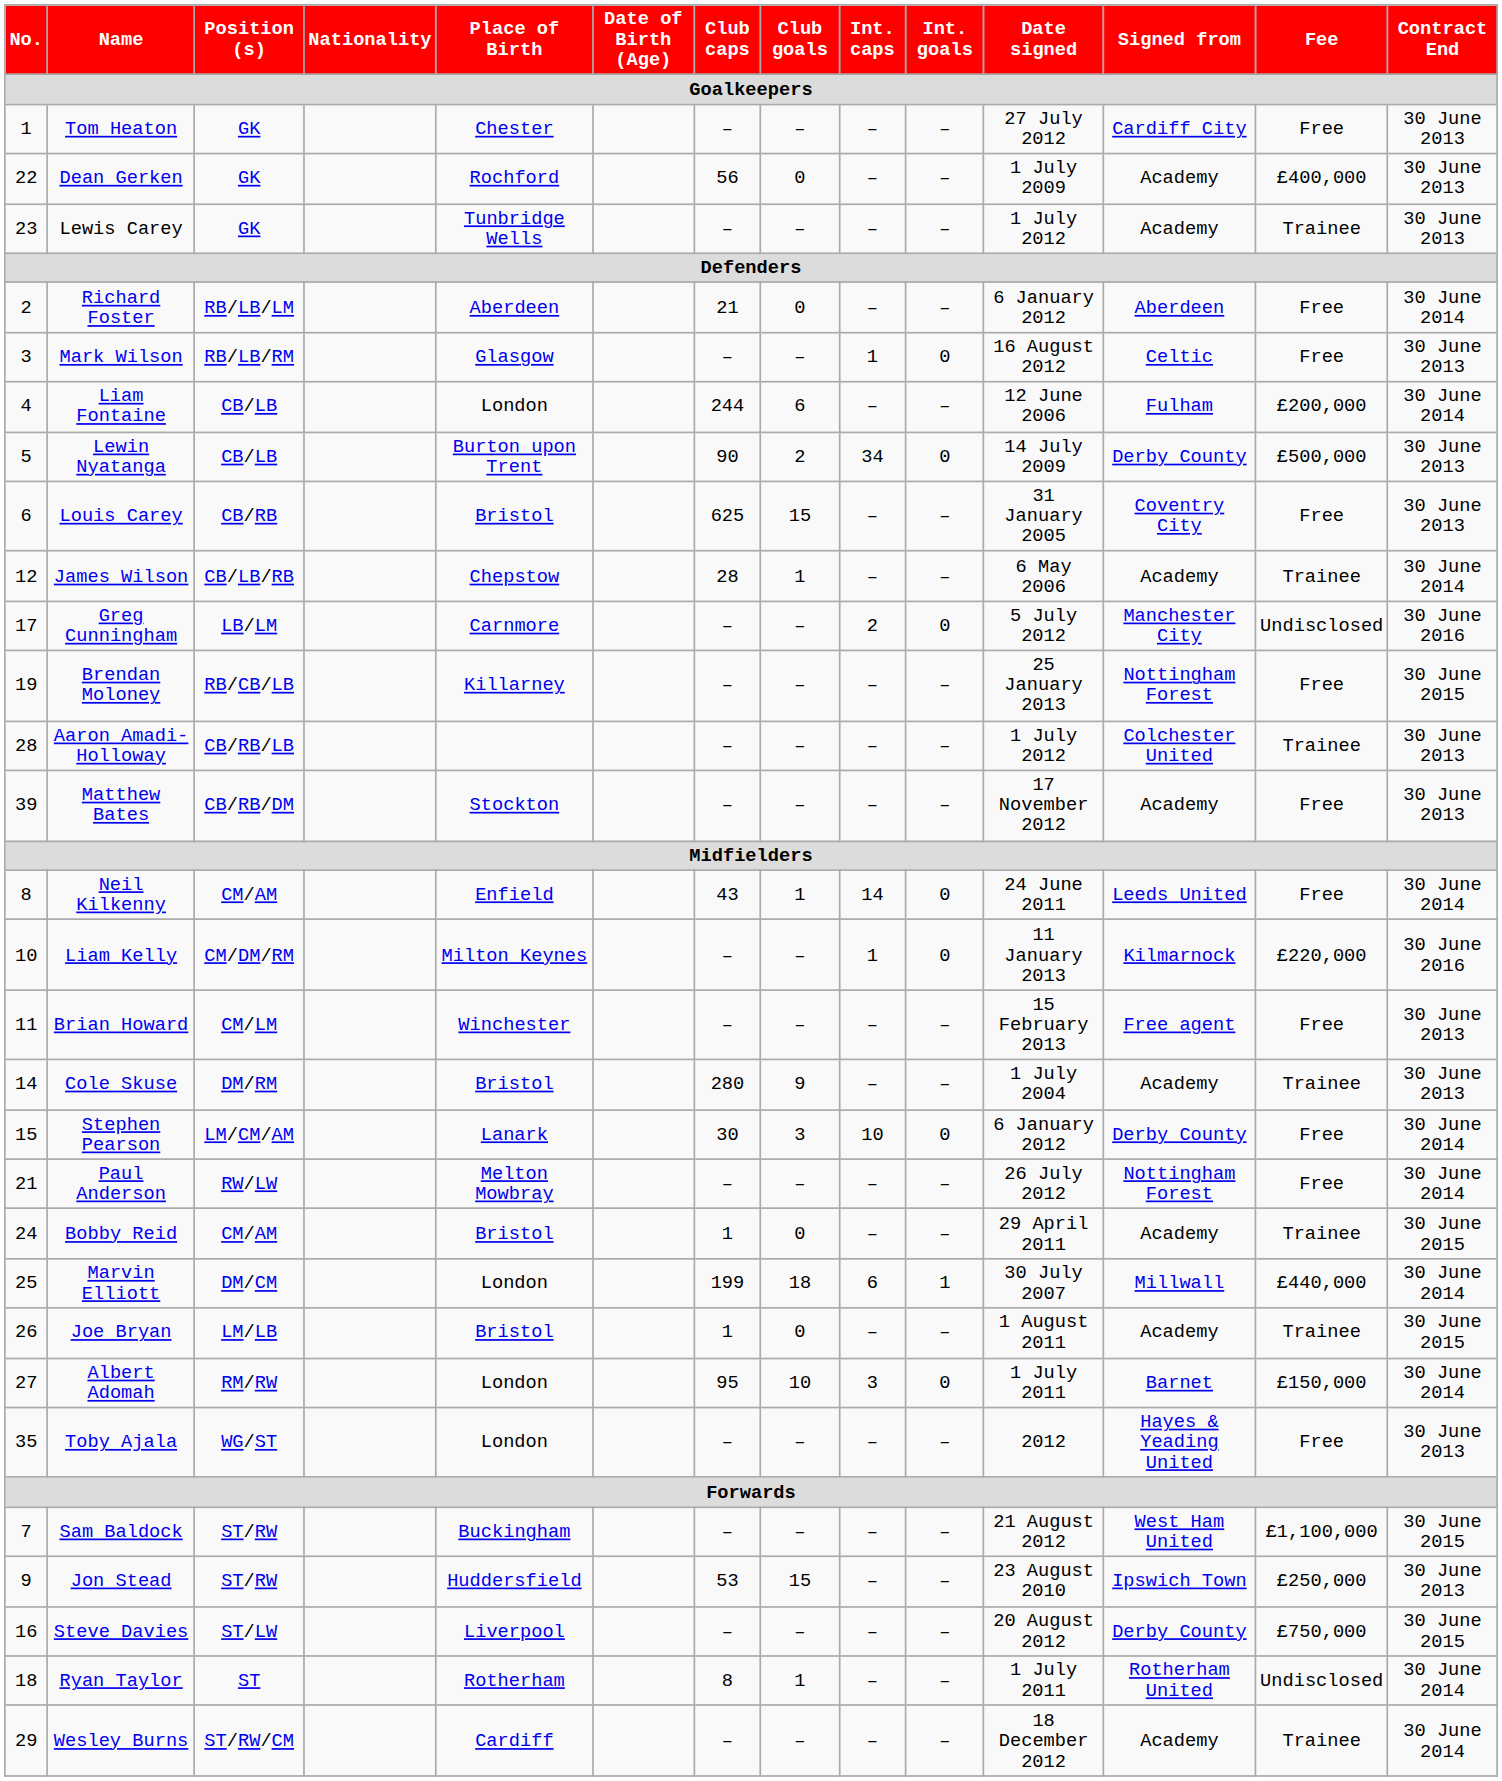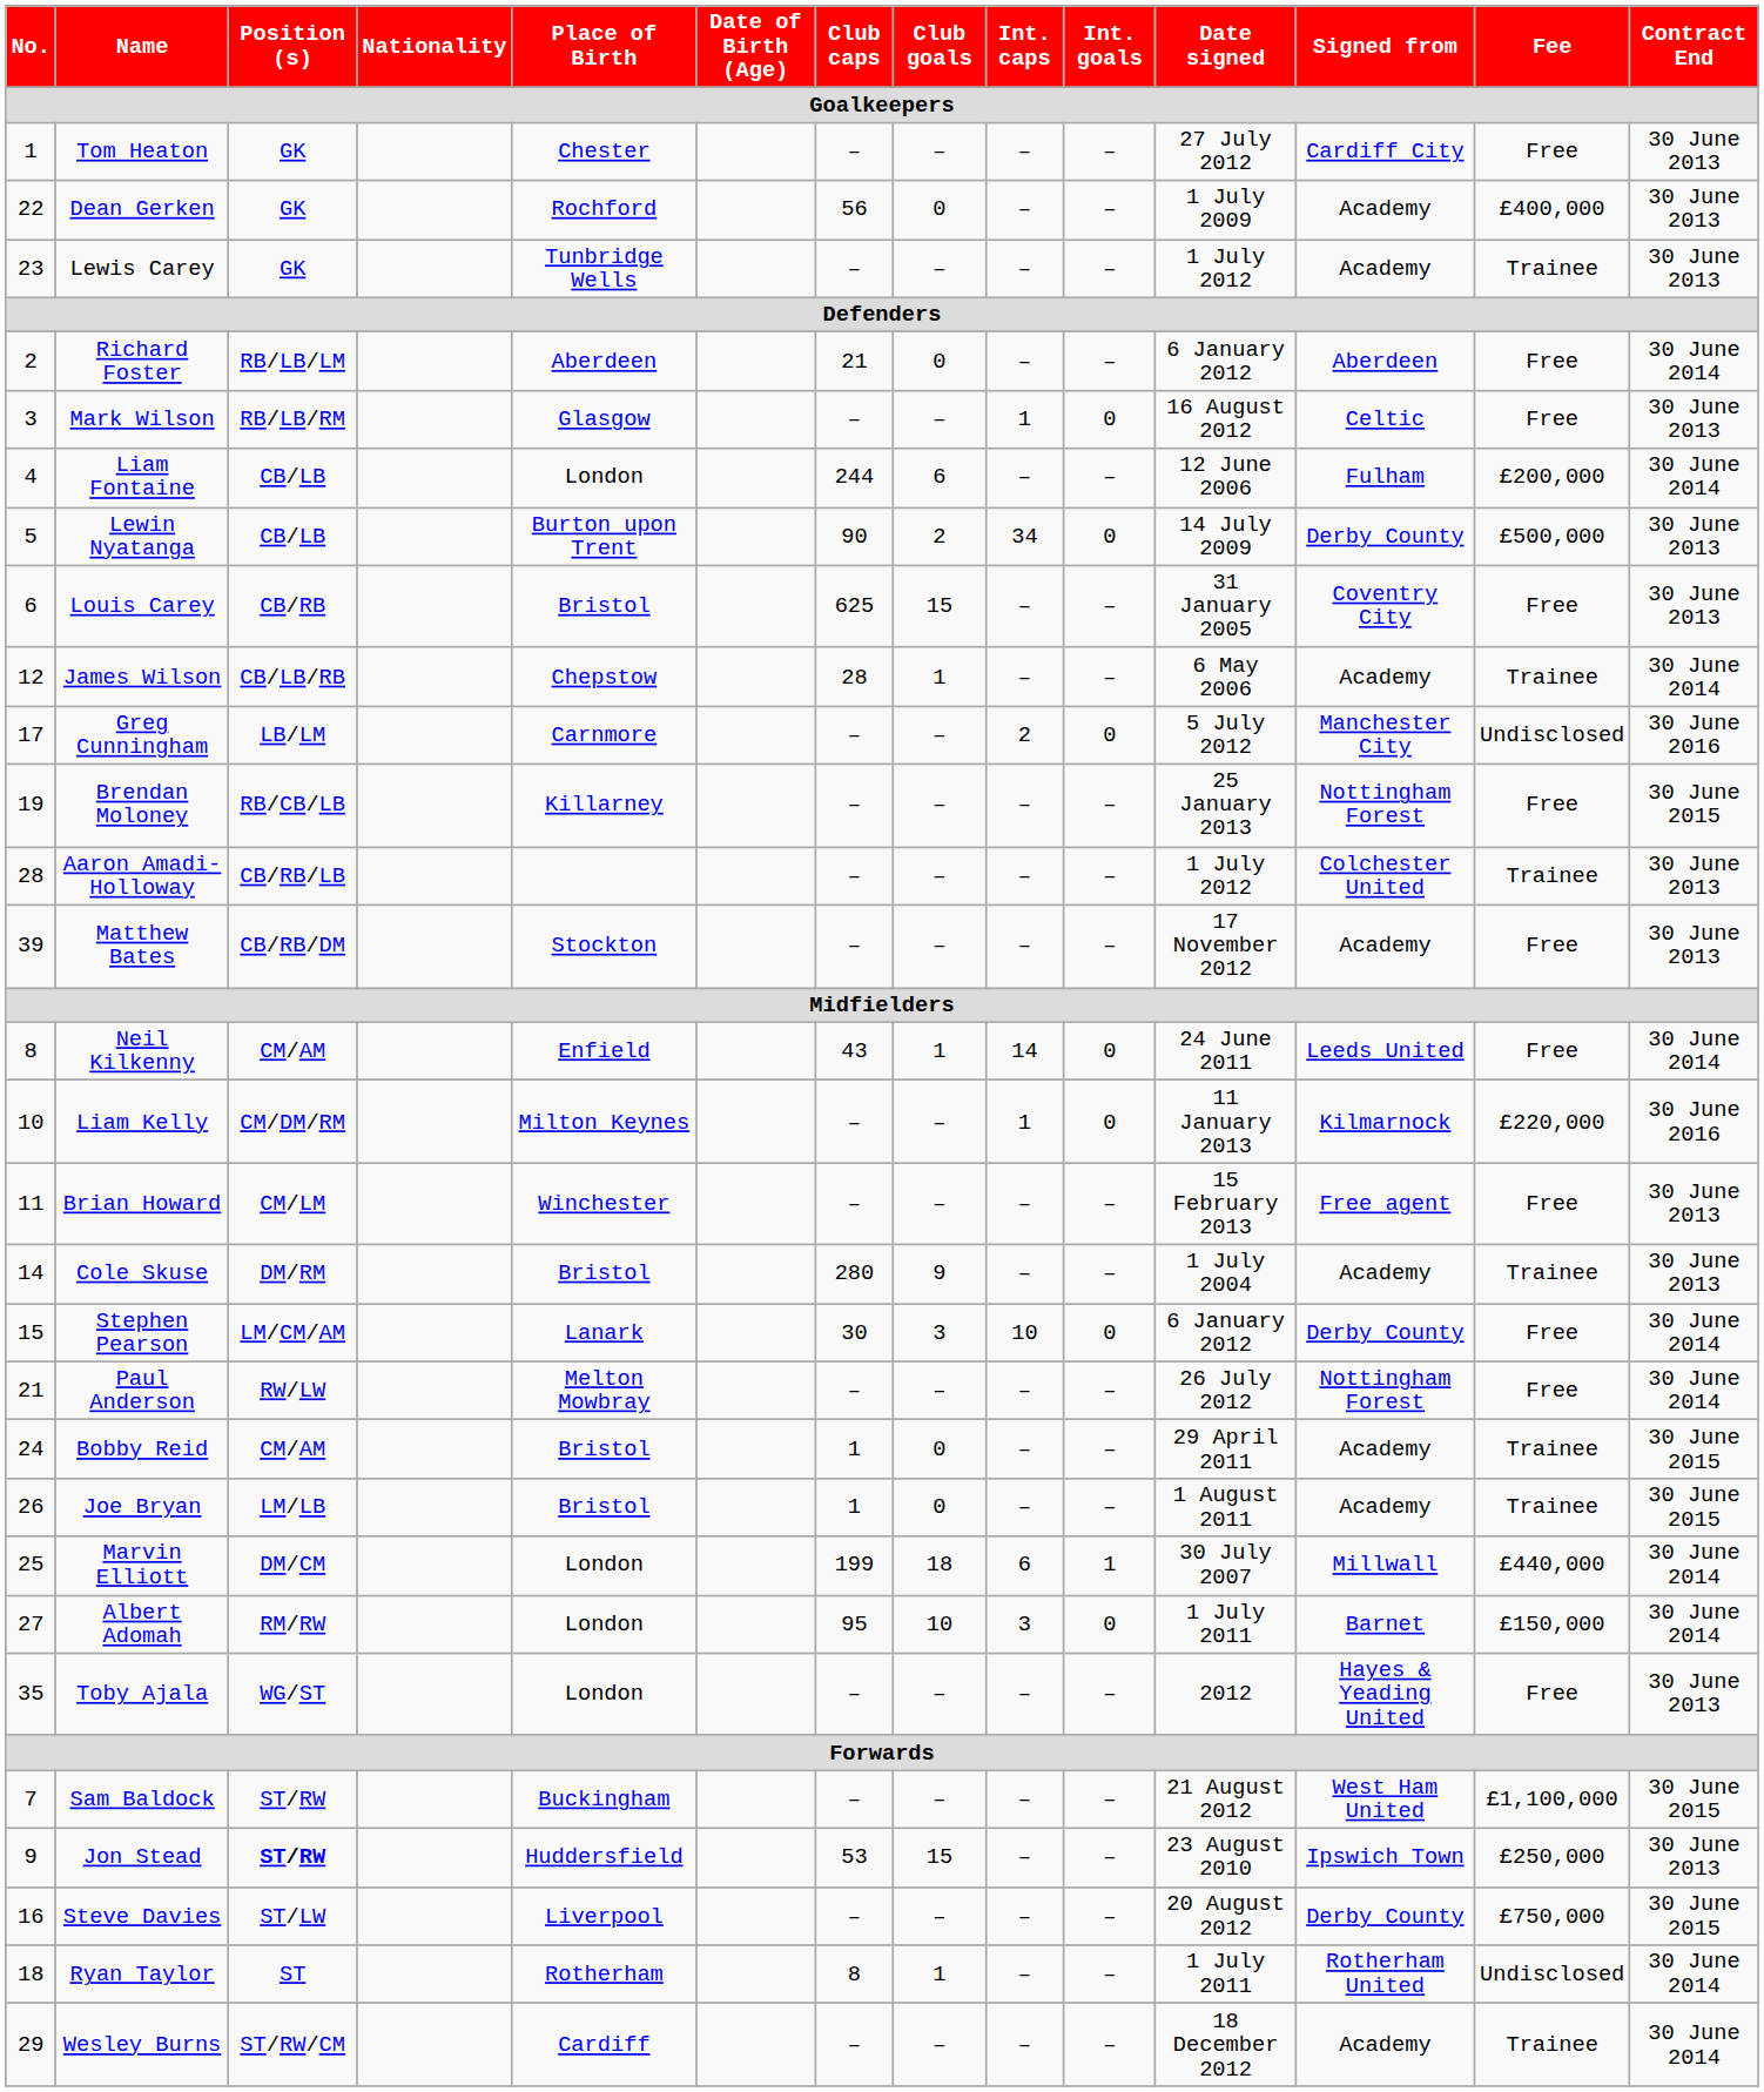 <table class="wikitable" style="text-align:center; font-size:85%; width:100%;">
 <tr>
 <th style="background:#FF0000; color:#ffffff; text-align:center;">No.</th>
 <th style="background:#FF0000; color:#ffffff; text-align:center;">Name</th>
 <th style="background:#FF0000; color:#ffffff; text-align:center;">Position (s)</th>
 <th style="background:#FF0000; color:#ffffff; text-align:center;">Nationality</th>
 <th style="background:#FF0000; color:#ffffff; text-align:center;">Place of Birth</th>
 <th style="background:#FF0000; color:#ffffff; text-align:center;">Date of Birth (Age)</th>
 <th style="background:#FF0000; color:#ffffff; text-align:center;">Club caps</th>
 <th style="background:#FF0000; color:#ffffff; text-align:center;">Club goals</th>
 <th style="background:#FF0000; color:#ffffff; text-align:center;">Int. caps</th>
 <th style="background:#FF0000; color:#ffffff; text-align:center;">Int. goals</th>
 <th style="background:#FF0000; color:#ffffff; text-align:center;">Date signed</th>
 <th style="background:#FF0000; color:#ffffff; text-align:center;">Signed from</th>
 <th style="background:#FF0000; color:#ffffff; text-align:center;">Fee</th>
 <th style="background:#FF0000; color:#ffffff; text-align:center;">Contract End</th>
 </tr>
 <tr>
 <th colspan="14" style="background:#dcdcdc; text-align:center;">Goalkeepers</th>
 </tr>
 <tr>
 <td>1</td>
 <td><a href='#'>Tom Heaton</a></td>
 <td><a href='#'>GK</a></td>
 <td></td>
 <td><a href='#'>Chester</a></td>
 <td></td>
 <td>–</td>
 <td>–</td>
 <td>–</td>
 <td>–</td>
 <td>27 July 2012</td>
 <td><a href='#'>Cardiff City</a></td>
 <td>Free</td>
 <td>30 June 2013</td>
 </tr>
 <tr>
 <td>22</td>
 <td><a href='#'>Dean Gerken</a></td>
 <td><a href='#'>GK</a></td>
 <td></td>
 <td><a href='#'>Rochford</a></td>
 <td></td>
 <td>56</td>
 <td>0</td>
 <td>–</td>
 <td>–</td>
 <td>1 July 2009</td>
 <td>Academy</td>
 <td>£400,000</td>
 <td>30 June 2013</td>
 </tr>
 <tr>
 <td>23</td>
 <td>Lewis Carey</td>
 <td><a href='#'>GK</a></td>
 <td></td>
 <td><a href='#'>Tunbridge Wells</a></td>
 <td></td>
 <td>–</td>
 <td>–</td>
 <td>–</td>
 <td>–</td>
 <td>1 July 2012</td>
 <td>Academy</td>
 <td>Trainee</td>
 <td>30 June 2013</td>
 </tr>
 <tr>
 <th colspan="14" style="background:#dcdcdc; text-align:center;">Defenders</th>
 </tr>
 <tr>
 <td>2</td>
 <td><a href='#'>Richard Foster</a></td>
 <td><a href='#'>RB</a>/<a href='#'>LB</a>/<a href='#'>LM</a></td>
 <td></td>
 <td><a href='#'>Aberdeen</a></td>
 <td></td>
 <td>21</td>
 <td>0</td>
 <td>–</td>
 <td>–</td>
 <td>6 January 2012</td>
 <td><a href='#'>Aberdeen</a></td>
 <td>Free</td>
 <td>30 June 2014</td>
 </tr>
 <tr>
 <td>3</td>
 <td><a href='#'>Mark Wilson</a></td>
 <td><a href='#'>RB</a>/<a href='#'>LB</a>/<a href='#'>RM</a></td>
 <td></td>
 <td><a href='#'>Glasgow</a></td>
 <td></td>
 <td>–</td>
 <td>–</td>
 <td>1</td>
 <td>0</td>
 <td>16 August 2012</td>
 <td><a href='#'>Celtic</a></td>
 <td>Free</td>
 <td>30 June 2013</td>
 </tr>
 <tr>
 <td>4</td>
 <td><a href='#'>Liam Fontaine</a></td>
 <td><a href='#'>CB</a>/<a href='#'>LB</a></td>
 <td></td>
 <td>London</td>
 <td></td>
 <td>244</td>
 <td>6</td>
 <td>–</td>
 <td>–</td>
 <td>12 June 2006</td>
 <td><a href='#'>Fulham</a></td>
 <td>£200,000</td>
 <td>30 June 2014</td>
 </tr>
 <tr>
 <td>5</td>
 <td><a href='#'>Lewin Nyatanga</a></td>
 <td><a href='#'>CB</a>/<a href='#'>LB</a></td>
 <td></td>
 <td><a href='#'>Burton upon Trent</a> </td>
 <td></td>
 <td>90</td>
 <td>2</td>
 <td>34</td>
 <td>0</td>
 <td>14 July 2009</td>
 <td><a href='#'>Derby County</a></td>
 <td>£500,000</td>
 <td>30 June 2013</td>
 </tr>
 <tr>
 <td>6</td>
 <td><a href='#'>Louis Carey</a></td>
 <td><a href='#'>CB</a>/<a href='#'>RB</a></td>
 <td></td>
 <td><a href='#'>Bristol</a> </td>
 <td></td>
 <td>625</td>
 <td>15</td>
 <td>–</td>
 <td>–</td>
 <td>31 January 2005</td>
 <td><a href='#'>Coventry City</a></td>
 <td>Free</td>
 <td>30 June 2013</td>
 </tr>
 <tr>
 <td>12</td>
 <td><a href='#'>James Wilson</a></td>
 <td><a href='#'>CB</a>/<a href='#'>LB</a>/<a href='#'>RB</a></td>
 <td></td>
 <td><a href='#'>Chepstow</a></td>
 <td></td>
 <td>28</td>
 <td>1</td>
 <td>–</td>
 <td>–</td>
 <td>6 May 2006</td>
 <td>Academy</td>
 <td>Trainee</td>
 <td>30 June 2014</td>
 </tr>
 <tr>
 <td>17</td>
 <td><a href='#'>Greg Cunningham</a></td>
 <td><a href='#'>LB</a>/<a href='#'>LM</a></td>
 <td></td>
 <td><a href='#'>Carnmore</a></td>
 <td></td>
 <td>–</td>
 <td>–</td>
 <td>2</td>
 <td>0</td>
 <td>5 July 2012</td>
 <td><a href='#'>Manchester City</a></td>
 <td>Undisclosed</td>
 <td>30 June 2016</td>
 </tr>
 <tr>
 <td>19</td>
 <td><a href='#'>Brendan Moloney</a></td>
 <td><a href='#'>RB</a>/<a href='#'>CB</a>/<a href='#'>LB</a></td>
 <td></td>
 <td><a href='#'>Killarney</a></td>
 <td></td>
 <td>–</td>
 <td>–</td>
 <td>–</td>
 <td>–</td>
 <td>25 January 2013</td>
 <td><a href='#'>Nottingham Forest</a></td>
 <td>Free</td>
 <td>30 June 2015</td>
 </tr>
 <tr>
 <td>28</td>
 <td><a href='#'>Aaron Amadi-Holloway</a></td>
 <td><a href='#'>CB</a>/<a href='#'>RB</a>/<a href='#'>LB</a></td>
 <td></td>
 <td></td>
 <td></td>
 <td>–</td>
 <td>–</td>
 <td>–</td>
 <td>–</td>
 <td>1 July 2012</td>
 <td><a href='#'>Colchester United</a></td>
 <td>Trainee</td>
 <td>30 June 2013</td>
 </tr>
 <tr>
 <td>39</td>
 <td><a href='#'>Matthew Bates</a></td>
 <td><a href='#'>CB</a>/<a href='#'>RB</a>/<a href='#'>DM</a></td>
 <td></td>
 <td><a href='#'>Stockton</a></td>
 <td></td>
 <td>–</td>
 <td>–</td>
 <td>–</td>
 <td>–</td>
 <td>17 November 2012</td>
 <td>Academy</td>
 <td>Free</td>
 <td>30 June 2013</td>
 </tr>
 <tr>
 <th colspan="14" style="background:#dcdcdc; text-align:center;">Midfielders</th>
 </tr>
 <tr>
 <td>8</td>
 <td><a href='#'>Neil Kilkenny</a></td>
 <td><a href='#'>CM</a>/<a href='#'>AM</a></td>
 <td></td>
 <td><a href='#'>Enfield</a> </td>
 <td></td>
 <td>43</td>
 <td>1</td>
 <td>14</td>
 <td>0</td>
 <td>24 June 2011</td>
 <td><a href='#'>Leeds United</a></td>
 <td>Free</td>
 <td>30 June 2014</td>
 </tr>
 <tr>
 <td>10</td>
 <td><a href='#'>Liam Kelly</a></td>
 <td><a href='#'>CM</a>/<a href='#'>DM</a>/<a href='#'>RM</a></td>
 <td></td>
 <td><a href='#'>Milton Keynes</a> </td>
 <td></td>
 <td>–</td>
 <td>–</td>
 <td>1</td>
 <td>0</td>
 <td>11 January 2013</td>
 <td><a href='#'>Kilmarnock</a></td>
 <td>£220,000</td>
 <td>30 June 2016</td>
 </tr>
 <tr>
 <td>11</td>
 <td><a href='#'>Brian Howard</a></td>
 <td><a href='#'>CM</a>/<a href='#'>LM</a></td>
 <td></td>
 <td><a href='#'>Winchester</a></td>
 <td></td>
 <td>–</td>
 <td>–</td>
 <td>–</td>
 <td>–</td>
 <td>15 February 2013</td>
 <td><a href='#'>Free agent</a></td>
 <td>Free</td>
 <td>30 June 2013</td>
 </tr>
 <tr>
 <td>14</td>
 <td><a href='#'>Cole Skuse</a></td>
 <td><a href='#'>DM</a>/<a href='#'>RM</a></td>
 <td></td>
 <td><a href='#'>Bristol</a></td>
 <td></td>
 <td>280</td>
 <td>9</td>
 <td>–</td>
 <td>–</td>
 <td>1 July 2004</td>
 <td>Academy</td>
 <td>Trainee</td>
 <td>30 June 2013</td>
 </tr>
 <tr>
 <td>15</td>
 <td><a href='#'>Stephen Pearson</a></td>
 <td><a href='#'>LM</a>/<a href='#'>CM</a>/<a href='#'>AM</a></td>
 <td></td>
 <td><a href='#'>Lanark</a></td>
 <td></td>
 <td>30</td>
 <td>3</td>
 <td>10</td>
 <td>0</td>
 <td>6 January 2012</td>
 <td><a href='#'>Derby County</a></td>
 <td>Free</td>
 <td>30 June 2014</td>
 </tr>
 <tr>
 <td>21</td>
 <td><a href='#'>Paul Anderson</a></td>
 <td><a href='#'>RW</a>/<a href='#'>LW</a></td>
 <td></td>
 <td><a href='#'>Melton Mowbray</a></td>
 <td></td>
 <td>–</td>
 <td>–</td>
 <td>–</td>
 <td>–</td>
 <td>26 July 2012</td>
 <td><a href='#'>Nottingham Forest</a></td>
 <td>Free</td>
 <td>30 June 2014</td>
 </tr>
 <tr>
 <td>24</td>
 <td><a href='#'>Bobby Reid</a></td>
 <td><a href='#'>CM</a>/<a href='#'>AM</a></td>
 <td></td>
 <td><a href='#'>Bristol</a></td>
 <td></td>
 <td>1</td>
 <td>0</td>
 <td>–</td>
 <td>–</td>
 <td>29 April 2011</td>
 <td>Academy</td>
 <td>Trainee</td>
 <td>30 June 2015</td>
 </tr>
 <tr>
+<td>26</td>
+<td><a href='#'>Joe Bryan</a></td>
+<td><a href='#'>LM</a>/<a href='#'>LB</a></td>
+<td></td>
+<td><a href='#'>Bristol</a></td>
+<td></td>
+<td>1</td>
+<td>0</td>
+<td>–</td>
+<td>–</td>
+<td>1 August 2011</td>
+<td>Academy</td>
+<td>Trainee</td>
+<td>30 June 2015</td>
+</tr>
+<tr>
 <td>25</td>
 <td><a href='#'>Marvin Elliott</a></td>
 <td><a href='#'>DM</a>/<a href='#'>CM</a></td>
 <td></td>
 <td>London </td>
 <td></td>
 <td>199</td>
 <td>18</td>
 <td>6</td>
 <td>1</td>
 <td>30 July 2007</td>
 <td><a href='#'>Millwall</a></td>
 <td>£440,000</td>
 <td>30 June 2014</td>
-</tr>
-<tr>
-<td>26</td>
-<td><a href='#'>Joe Bryan</a></td>
-<td><a href='#'>LM</a>/<a href='#'>LB</a></td>
-<td></td>
-<td><a href='#'>Bristol</a></td>
-<td></td>
-<td>1</td>
-<td>0</td>
-<td>–</td>
-<td>–</td>
-<td>1 August 2011</td>
-<td>Academy</td>
-<td>Trainee</td>
-<td>30 June 2015</td>
 </tr>
 <tr>
 <td>27</td>
 <td><a href='#'>Albert Adomah</a></td>
 <td><a href='#'>RM</a>/<a href='#'>RW</a></td>
 <td></td>
 <td>London </td>
 <td></td>
 <td>95</td>
 <td>10</td>
 <td>3</td>
 <td>0</td>
 <td>1 July 2011</td>
 <td><a href='#'>Barnet</a></td>
 <td>£150,000</td>
 <td>30 June 2014</td>
 </tr>
 <tr>
 <td>35</td>
 <td><a href='#'>Toby Ajala</a></td>
 <td><a href='#'>WG</a>/<a href='#'>ST</a></td>
 <td></td>
 <td>London</td>
 <td></td>
 <td>–</td>
 <td>–</td>
 <td>–</td>
 <td>–</td>
 <td>2012</td>
 <td><a href='#'>Hayes & Yeading United</a></td>
 <td>Free</td>
 <td>30 June 2013</td>
 </tr>
 <tr>
 <th colspan="14" style="background:#dcdcdc; text-align:center;">Forwards</th>
 </tr>
 <tr>
 <td>7</td>
 <td><a href='#'>Sam Baldock</a></td>
 <td><a href='#'>ST</a>/<a href='#'>RW</a></td>
 <td></td>
 <td><a href='#'>Buckingham</a></td>
 <td></td>
 <td>–</td>
 <td>–</td>
 <td>–</td>
 <td>–</td>
 <td>21 August 2012</td>
 <td><a href='#'>West Ham United</a></td>
 <td>£1,100,000</td>
 <td>30 June 2015</td>
 </tr>
 <tr>
 <td>9</td>
 <td><a href='#'>Jon Stead</a></td>
-<td><a href='#'>ST</a>/<a href='#'>RW</a></td>
+<td><strong><a href='#'>ST</a>/<a href='#'>RW</a></strong></td>
 <td></td>
 <td><a href='#'>Huddersfield</a></td>
 <td></td>
 <td>53</td>
 <td>15</td>
 <td>–</td>
 <td>–</td>
 <td>23 August 2010</td>
 <td><a href='#'>Ipswich Town</a></td>
 <td>£250,000</td>
 <td>30 June 2013</td>
 </tr>
 <tr>
 <td>16</td>
 <td><a href='#'>Steve Davies</a></td>
 <td><a href='#'>ST</a>/<a href='#'>LW</a></td>
 <td></td>
 <td><a href='#'>Liverpool</a></td>
 <td></td>
 <td>–</td>
 <td>–</td>
 <td>–</td>
 <td>–</td>
 <td>20 August 2012</td>
 <td><a href='#'>Derby County</a></td>
 <td>£750,000</td>
 <td>30 June 2015</td>
 </tr>
 <tr>
 <td>18</td>
 <td><a href='#'>Ryan Taylor</a></td>
 <td><a href='#'>ST</a></td>
 <td></td>
 <td><a href='#'>Rotherham</a></td>
 <td></td>
 <td>8</td>
 <td>1</td>
 <td>–</td>
 <td>–</td>
 <td>1 July 2011</td>
 <td><a href='#'>Rotherham United</a></td>
 <td>Undisclosed</td>
 <td>30 June 2014</td>
 </tr>
 <tr>
 <td>29</td>
 <td><a href='#'>Wesley Burns</a></td>
 <td><a href='#'>ST</a>/<a href='#'>RW</a>/<a href='#'>CM</a></td>
 <td></td>
 <td><a href='#'>Cardiff</a></td>
 <td></td>
 <td>–</td>
 <td>–</td>
 <td>–</td>
 <td>–</td>
 <td>18 December 2012</td>
 <td>Academy</td>
 <td>Trainee</td>
 <td>30 June 2014</td>
 </tr>
 </table>
